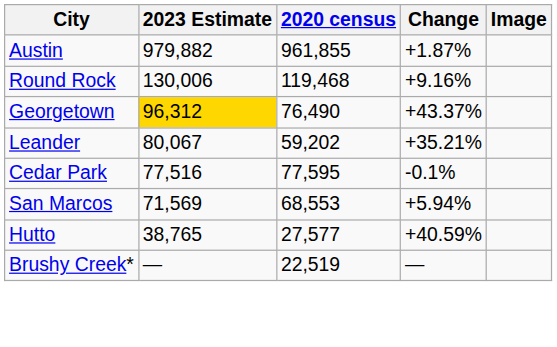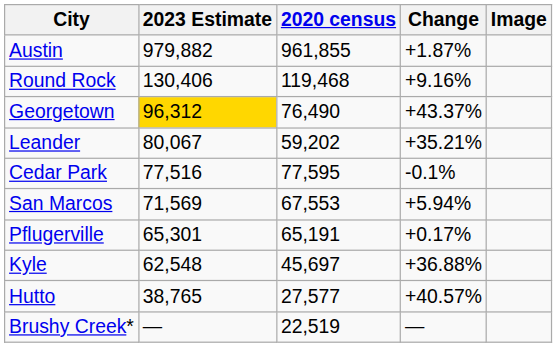 <table class="wikitable sortable">
 <tr>
 <th>City</th>
 <th>2023 Estimate</th>
 <th><a href='#'>2020 census</a></th>
 <th>Change</th>
 <th>Image</th>
 </tr>
 <tr>
 <td><a href='#'>Austin</a></td>
 <td>979,882</td>
 <td>961,855</td>
 <td>+1.87%</td>
 <td></td>
 </tr>
 <tr>
 <td><a href='#'>Round Rock</a></td>
-<td>130,006</td>
+<td>130,406</td>
 <td>119,468</td>
 <td>+9.16%</td>
 <td></td>
 </tr>
 <tr>
 <td><a href='#'>Georgetown</a></td>
 <td style="background: gold;">96,312</td>
 <td>76,490</td>
 <td>+43.37%</td>
 <td></td>
 </tr>
 <tr>
 <td><a href='#'>Leander</a></td>
 <td>80,067</td>
 <td>59,202</td>
 <td>+35.21%</td>
 <td></td>
 </tr>
 <tr>
 <td><a href='#'>Cedar Park</a></td>
 <td>77,516</td>
 <td>77,595</td>
 <td>-0.1%</td>
 <td></td>
 </tr>
 <tr>
 <td><a href='#'>San Marcos</a></td>
 <td>71,569</td>
-<td>68,553</td>
+<td>67,553</td>
 <td>+5.94%</td>
+<td></td>
+</tr>
+<tr>
+<td><a href='#'>Pflugerville</a></td>
+<td>65,301</td>
+<td>65,191</td>
+<td>+0.17%</td>
+<td></td>
+</tr>
+<tr>
+<td><a href='#'>Kyle</a></td>
+<td>62,548</td>
+<td>45,697</td>
+<td>+36.88%</td>
 <td></td>
 </tr>
 <tr>
 <td><a href='#'>Hutto</a></td>
 <td>38,765</td>
 <td>27,577</td>
-<td>+40.59%</td>
+<td>+40.57%</td>
 <td></td>
 </tr>
 <tr>
 <td><a href='#'>Brushy Creek</a>*</td>
 <td>—</td>
 <td>22,519</td>
 <td>—</td>
 <td></td>
 </tr>
 </table>
